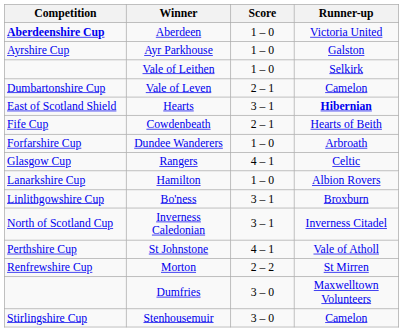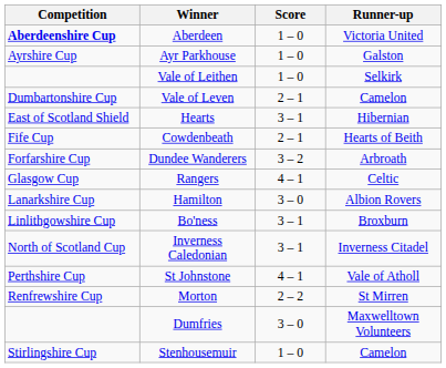 <table class="wikitable" style="text-align: center;">
 <tr>
 <th width=160>Competition</th>
 <th width=135>Winner</th>
 <th width=80>Score</th>
 <th width=135>Runner-up</th>
 </tr>
 <tr>
 <td align=left><strong><a href='#'>Aberdeenshire Cup</a></strong></td>
 <td><a href='#'>Aberdeen</a></td>
 <td>1 – 0</td>
 <td><a href='#'>Victoria United</a></td>
 </tr>
 <tr>
 <td align=left><a href='#'>Ayrshire Cup</a></td>
 <td><a href='#'>Ayr Parkhouse</a></td>
 <td>1 – 0</td>
 <td><a href='#'>Galston</a></td>
 </tr>
 <tr>
 <td align=left></td>
 <td><a href='#'>Vale of Leithen</a></td>
 <td>1 – 0</td>
 <td><a href='#'>Selkirk</a></td>
 </tr>
 <tr>
 <td align=left><a href='#'>Dumbartonshire Cup</a></td>
 <td><a href='#'>Vale of Leven</a></td>
 <td>2 – 1</td>
 <td><a href='#'>Camelon</a></td>
 </tr>
 <tr>
 <td align=left><a href='#'>East of Scotland Shield</a></td>
 <td><a href='#'>Hearts</a></td>
 <td>3 – 1</td>
-<td><strong><a href='#'>Hibernian</a></strong></td>
+<td><a href='#'>Hibernian</a></td>
 </tr>
 <tr>
 <td align=left><a href='#'>Fife Cup</a></td>
 <td><a href='#'>Cowdenbeath</a></td>
 <td>2 – 1</td>
 <td><a href='#'>Hearts of Beith</a></td>
 </tr>
 <tr>
 <td align=left><a href='#'>Forfarshire Cup</a></td>
 <td><a href='#'>Dundee Wanderers</a></td>
-<td>1 – 0</td>
+<td>3 – 2</td>
 <td><a href='#'>Arbroath</a></td>
 </tr>
 <tr>
 <td align=left><a href='#'>Glasgow Cup</a></td>
 <td><a href='#'>Rangers</a></td>
 <td>4 – 1</td>
 <td><a href='#'>Celtic</a></td>
 </tr>
 <tr>
 <td align=left><a href='#'>Lanarkshire Cup</a></td>
 <td><a href='#'>Hamilton</a></td>
-<td>1 – 0</td>
+<td>3 – 0</td>
 <td><a href='#'>Albion Rovers</a></td>
 </tr>
 <tr>
 <td align=left><a href='#'>Linlithgowshire Cup</a></td>
 <td><a href='#'>Bo'ness</a></td>
 <td>3 – 1</td>
 <td><a href='#'>Broxburn</a></td>
 </tr>
 <tr>
 <td align=left><a href='#'>North of Scotland Cup</a></td>
 <td><a href='#'>Inverness Caledonian</a></td>
 <td>3 – 1</td>
 <td><a href='#'>Inverness Citadel</a></td>
 </tr>
 <tr>
 <td align=left><a href='#'>Perthshire Cup</a></td>
 <td><a href='#'>St Johnstone</a></td>
 <td>4 – 1</td>
 <td><a href='#'>Vale of Atholl</a></td>
 </tr>
 <tr>
 <td align=left><a href='#'>Renfrewshire Cup</a></td>
 <td><a href='#'>Morton</a></td>
 <td>2 – 2</td>
 <td><a href='#'>St Mirren</a></td>
 </tr>
 <tr>
 <td align=left></td>
 <td><a href='#'>Dumfries</a></td>
 <td>3 – 0</td>
 <td><a href='#'>Maxwelltown Volunteers</a></td>
 </tr>
 <tr>
 <td align=left><a href='#'>Stirlingshire Cup</a></td>
 <td><a href='#'>Stenhousemuir</a></td>
-<td>3 – 0</td>
+<td>1 – 0</td>
 <td><a href='#'>Camelon</a></td>
 </tr>
 </table>
